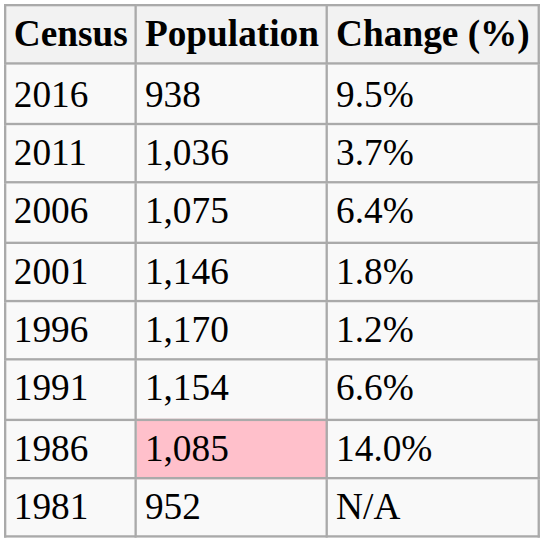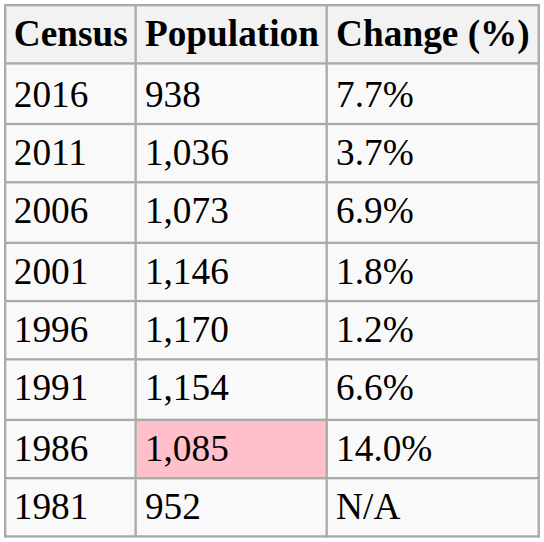 <table class="wikitable">
 <tr>
 <th>Census</th>
 <th>Population</th>
 <th>Change (%)</th>
 </tr>
 <tr>
 <td>2016</td>
 <td>938</td>
-<td>9.5%</td>
+<td>7.7%</td>
 </tr>
 <tr>
 <td>2011</td>
 <td>1,036</td>
 <td>3.7%</td>
 </tr>
 <tr>
 <td>2006</td>
-<td>1,075</td>
-<td>6.4%</td>
+<td>1,073</td>
+<td>6.9%</td>
 </tr>
 <tr>
 <td>2001</td>
 <td>1,146</td>
 <td>1.8%</td>
 </tr>
 <tr>
 <td>1996</td>
 <td>1,170</td>
 <td>1.2%</td>
 </tr>
 <tr>
 <td>1991</td>
 <td>1,154</td>
 <td>6.6%</td>
 </tr>
 <tr>
 <td>1986</td>
 <td style="background: pink;">1,085</td>
 <td>14.0%</td>
 </tr>
 <tr>
 <td>1981</td>
 <td>952</td>
 <td>N/A</td>
 </tr>
 </table>
